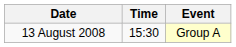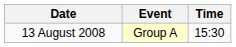 <table class = "wikitable" style="text-align:center;">
 <tr>
 <th width=150>Date</th>
+<th width=80>Event</th>
 <th width=50>Time</th>
-<th width=80>Event</th>
 </tr>
 <tr>
 <td>13 August 2008</td>
+<td bgcolor=ffffcc>Group A</td>
 <td>15:30</td>
-<td bgcolor=ffffcc>Group A</td>
 </tr>
 </table>
